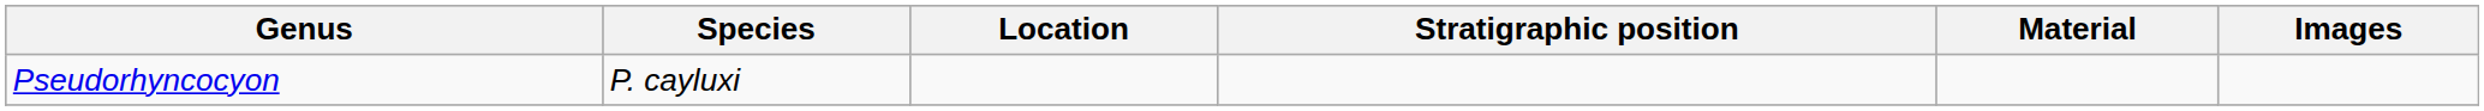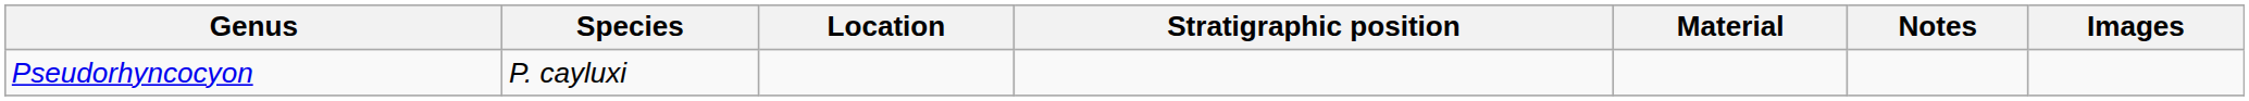 <table class="wikitable sortable"  style="margin:auto; width:100%;">
 <tr>
 <th>Genus</th>
 <th>Species</th>
 <th>Location</th>
 <th>Stratigraphic position</th>
 <th>Material</th>
+<th>Notes</th>
 <th>Images</th>
 </tr>
 <tr>
 <td><em><a href='#'>Pseudorhyncocyon</a></em></td>
 <td><em>P. cayluxi</em></td>
 <td></td>
 <td></td>
 <td></td>
 <td></td>
+<td></td>
 </tr>
 </table>
